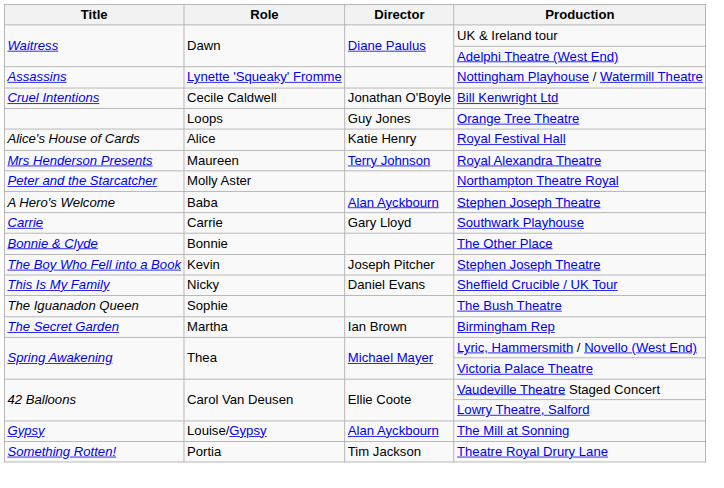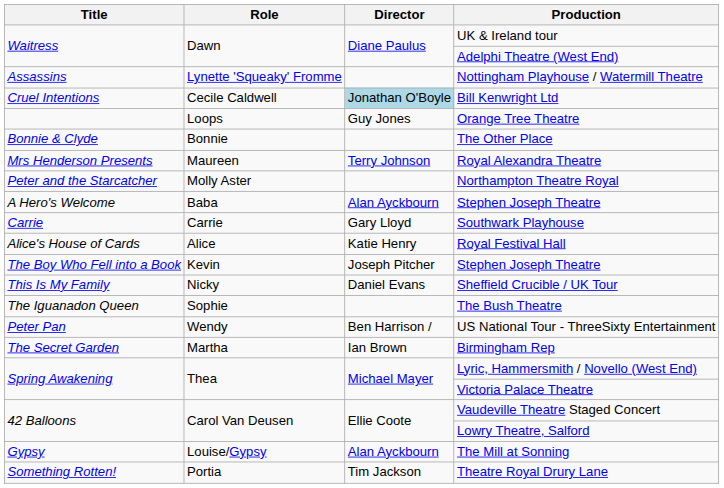 <table class="wikitable">
 <tr>
 <th>Title</th>
 <th>Role</th>
 <th>Director</th>
 <th>Production</th>
 </tr>
 <tr>
 <td rowspan=2><em><a href='#'>Waitress</a></em></td>
 <td rowspan=2>Dawn</td>
 <td rowspan=2><a href='#'>Diane Paulus</a></td>
 <td>UK & Ireland tour</td>
 </tr>
 <tr>
 <td><a href='#'>Adelphi Theatre (West End)</a></td>
 </tr>
 <tr>
 <td><em><a href='#'>Assassins</a></em></td>
 <td><a href='#'>Lynette 'Squeaky' Fromme</a></td>
 <td></td>
 <td><a href='#'>Nottingham Playhouse</a> / <a href='#'>Watermill Theatre</a></td>
 </tr>
 <tr>
 <td><em><a href='#'>Cruel Intentions</a></em></td>
 <td>Cecile Caldwell</td>
-<td>Jonathan O'Boyle</td>
+<td style="background: lightblue;">Jonathan O'Boyle</td>
 <td><a href='#'>Bill Kenwright Ltd</a></td>
 </tr>
 <tr>
 <td><em></em></td>
 <td>Loops</td>
 <td>Guy Jones</td>
 <td><a href='#'>Orange Tree Theatre</a></td>
 </tr>
 <tr>
-<td><em>Alice's House of Cards</em></td>
-<td>Alice</td>
-<td>Katie Henry</td>
-<td><a href='#'>Royal Festival Hall</a></td>
+<td><em><a href='#'>Bonnie & Clyde</a></em></td>
+<td>Bonnie</td>
+<td></td>
+<td><a href='#'>The Other Place</a></td>
 </tr>
 <tr>
 <td><em><a href='#'>Mrs Henderson Presents</a></em></td>
 <td>Maureen</td>
 <td><a href='#'>Terry Johnson</a></td>
 <td><a href='#'>Royal Alexandra Theatre</a></td>
 </tr>
 <tr>
 <td><em><a href='#'>Peter and the Starcatcher</a></em></td>
 <td>Molly Aster</td>
 <td></td>
 <td><a href='#'>Northampton Theatre Royal</a></td>
 </tr>
 <tr>
 <td><em>A Hero's Welcome</em></td>
 <td>Baba</td>
 <td><a href='#'>Alan Ayckbourn</a></td>
 <td><a href='#'>Stephen Joseph Theatre</a></td>
 </tr>
 <tr>
 <td><em><a href='#'>Carrie</a></em></td>
 <td>Carrie</td>
 <td>Gary Lloyd</td>
 <td><a href='#'>Southwark Playhouse</a></td>
 </tr>
 <tr>
-<td><em><a href='#'>Bonnie & Clyde</a></em></td>
-<td>Bonnie</td>
-<td></td>
-<td><a href='#'>The Other Place</a></td>
+<td><em>Alice's House of Cards</em></td>
+<td>Alice</td>
+<td>Katie Henry</td>
+<td><a href='#'>Royal Festival Hall</a></td>
 </tr>
 <tr>
 <td><em><a href='#'>The Boy Who Fell into a Book</a></em></td>
 <td>Kevin</td>
 <td>Joseph Pitcher</td>
 <td><a href='#'>Stephen Joseph Theatre</a></td>
 </tr>
 <tr>
 <td><em><a href='#'>This Is My Family</a></em></td>
 <td>Nicky</td>
 <td>Daniel Evans</td>
 <td><a href='#'>Sheffield Crucible / UK Tour</a></td>
 </tr>
 <tr>
 <td><em>The Iguanadon Queen</em></td>
 <td>Sophie</td>
 <td></td>
 <td><a href='#'>The Bush Theatre</a></td>
+</tr>
+<tr>
+<td><em><a href='#'>Peter Pan</a></em></td>
+<td>Wendy</td>
+<td>Ben Harrison / </td>
+<td>US National Tour - ThreeSixty Entertainment</td>
 </tr>
 <tr>
 <td><em><a href='#'>The Secret Garden</a></em></td>
 <td>Martha</td>
 <td>Ian Brown</td>
 <td><a href='#'>Birmingham Rep</a></td>
 </tr>
 <tr>
 <td rowspan=2><em><a href='#'>Spring Awakening</a></em></td>
 <td rowspan=2>Thea</td>
 <td rowspan=2><a href='#'>Michael Mayer</a></td>
 <td><a href='#'>Lyric, Hammersmith</a> / <a href='#'>Novello (West End)</a></td>
 </tr>
 <tr>
 <td><a href='#'>Victoria Palace Theatre</a></td>
 </tr>
 <tr>
 <td rowspan=2><em>42 Balloons</em></td>
 <td rowspan=2>Carol Van Deusen</td>
 <td rowspan=2>Ellie Coote</td>
 <td><a href='#'>Vaudeville Theatre</a> Staged Concert</td>
 </tr>
 <tr>
 <td><a href='#'>Lowry Theatre, Salford</a></td>
 </tr>
 <tr>
 <td><em><a href='#'>Gypsy</a> </em></td>
 <td>Louise/<a href='#'>Gypsy</a></td>
 <td><a href='#'>Alan Ayckbourn</a></td>
 <td><a href='#'>The Mill at Sonning</a></td>
 </tr>
 <tr>
 <td><em><a href='#'>Something Rotten!</a></em></td>
 <td>Portia</td>
 <td>Tim Jackson</td>
 <td><a href='#'>Theatre Royal Drury Lane</a></td>
 </tr>
 </table>
